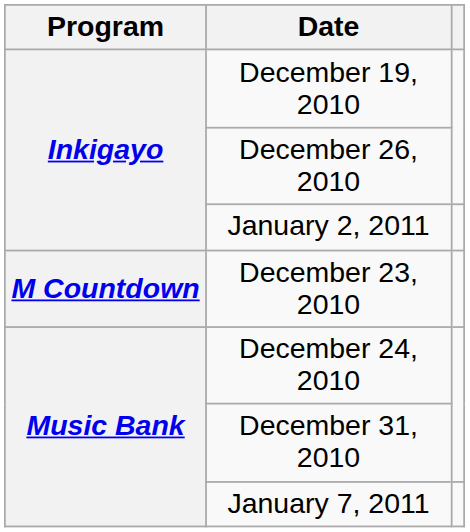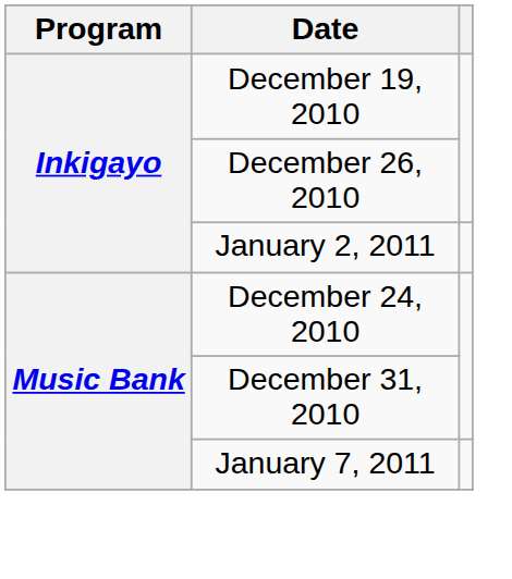 <table class="wikitable plainrowheaders sortable">
 <tr>
 <th>Program</th>
 <th style="width:130px;">Date</th>
 <th class="unsortable"></th>
 </tr>
 <tr>
 <th scope="row" style="text-align:center;" rowspan="3"><em><a href='#'>Inkigayo</a></em></th>
 <td style="text-align:center;">December 19, 2010</td>
 <td style="text-align:center;" rowspan="2"></td>
 </tr>
 <tr>
 <td style="text-align:center;">December 26, 2010</td>
 </tr>
 <tr>
 <td style="text-align:center;">January 2, 2011</td>
 <td></td>
 </tr>
 <tr>
-<th scope="row" style="text-align:center;"><em><a href='#'>M Countdown</a></em></th>
-<td style="text-align:center;">December 23, 2010</td>
-<td style="text-align:center;"></td>
-</tr>
-<tr>
 <th scope="row" style="text-align:center;" rowspan="3"><em><a href='#'>Music Bank</a></em></th>
 <td style="text-align:center;">December 24, 2010</td>
 <td style="text-align:center;" rowspan="2"></td>
 </tr>
 <tr>
 <td style="text-align:center;">December 31, 2010</td>
 </tr>
 <tr>
 <td style="text-align:center;">January 7, 2011</td>
 <td style="text-align:center;"></td>
 </tr>
 </table>
